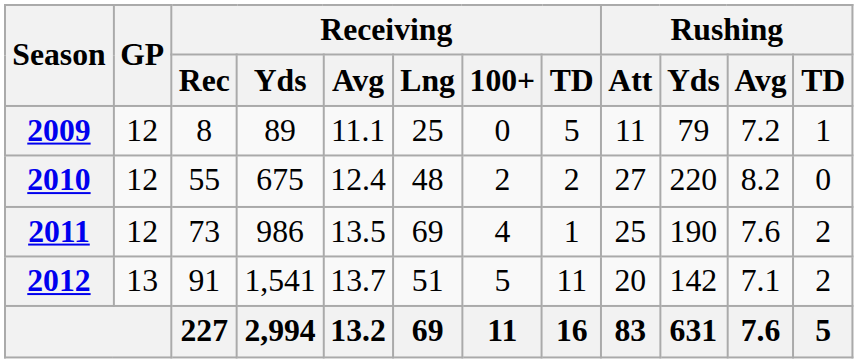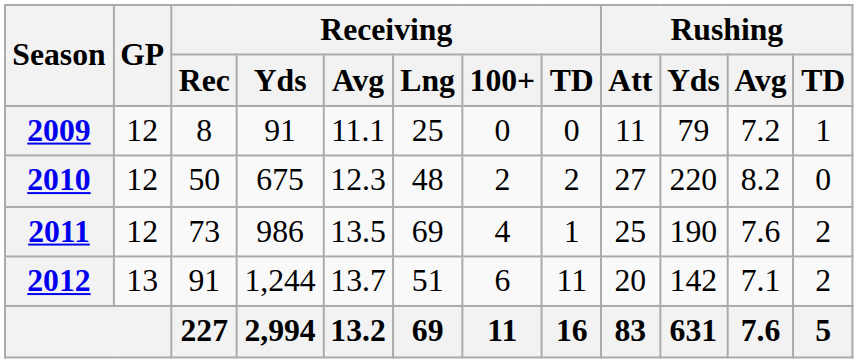 <table class=wikitable style="text-align:center;">
 <tr>
 <th rowspan="2">Season</th>
 <th rowspan="2">GP</th>
 <th colspan="6">Receiving</th>
 <th colspan="4">Rushing</th>
 </tr>
 <tr>
 <th>Rec</th>
 <th>Yds</th>
 <th>Avg</th>
 <th>Lng</th>
 <th>100+</th>
 <th>TD</th>
 <th>Att</th>
 <th>Yds</th>
 <th>Avg</th>
 <th>TD</th>
 </tr>
 <tr>
 <th><a href='#'>2009</a></th>
 <td>12</td>
 <td>8</td>
-<td>89</td>
+<td>91</td>
 <td>11.1</td>
 <td>25</td>
 <td>0</td>
-<td>5</td>
+<td>0</td>
 <td>11</td>
 <td>79</td>
 <td>7.2</td>
 <td>1</td>
 </tr>
 <tr>
 <th><a href='#'>2010</a></th>
 <td>12</td>
-<td>55</td>
+<td>50</td>
 <td>675</td>
-<td>12.4</td>
+<td>12.3</td>
 <td>48</td>
 <td>2</td>
 <td>2</td>
 <td>27</td>
 <td>220</td>
 <td>8.2</td>
 <td>0</td>
 </tr>
 <tr>
 <th><a href='#'>2011</a></th>
 <td>12</td>
 <td>73</td>
 <td>986</td>
 <td>13.5</td>
 <td>69</td>
 <td>4</td>
 <td>1</td>
 <td>25</td>
 <td>190</td>
 <td>7.6</td>
 <td>2</td>
 </tr>
 <tr>
 <th><a href='#'>2012</a></th>
 <td>13</td>
 <td>91</td>
-<td>1,541</td>
+<td>1,244</td>
 <td>13.7</td>
 <td>51</td>
-<td>5</td>
+<td>6</td>
 <td>11</td>
 <td>20</td>
 <td>142</td>
 <td>7.1</td>
 <td>2</td>
 </tr>
 <tr>
 <th colspan="2"></th>
 <th>227</th>
 <th>2,994</th>
 <th>13.2</th>
 <th>69</th>
 <th>11</th>
 <th>16</th>
 <th>83</th>
 <th>631</th>
 <th>7.6</th>
 <th>5</th>
 </tr>
 </table>
